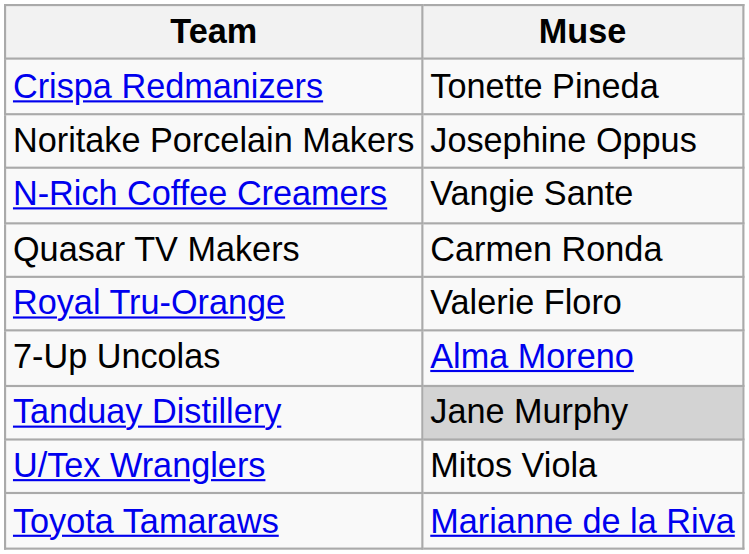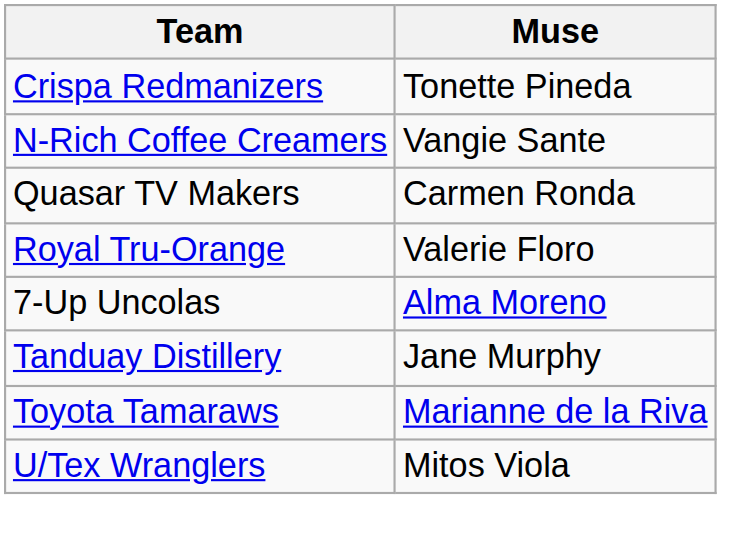 <table class="wikitable sortable sortable">
 <tr>
 <th style= width="45%">Team</th>
 <th style= width="55%">Muse</th>
 </tr>
 <tr>
 <td><a href='#'>Crispa Redmanizers</a></td>
 <td>Tonette Pineda</td>
-</tr>
-<tr>
-<td>Noritake Porcelain Makers</td>
-<td>Josephine Oppus</td>
 </tr>
 <tr>
 <td><a href='#'>N-Rich Coffee Creamers</a></td>
 <td>Vangie Sante</td>
 </tr>
 <tr>
 <td>Quasar TV Makers</td>
 <td>Carmen Ronda</td>
 </tr>
 <tr>
 <td><a href='#'>Royal Tru-Orange</a></td>
 <td>Valerie Floro</td>
 </tr>
 <tr>
 <td>7-Up Uncolas</td>
 <td><a href='#'>Alma Moreno</a></td>
 </tr>
 <tr>
 <td><a href='#'>Tanduay Distillery</a></td>
-<td style="background: lightgrey;">Jane Murphy</td>
+<td>Jane Murphy</td>
+</tr>
+<tr>
+<td><a href='#'>Toyota Tamaraws</a></td>
+<td><a href='#'>Marianne de la Riva</a></td>
 </tr>
 <tr>
 <td><a href='#'>U/Tex Wranglers</a></td>
 <td>Mitos Viola</td>
 </tr>
-<tr>
-<td><a href='#'>Toyota Tamaraws</a></td>
-<td><a href='#'>Marianne de la Riva</a></td>
-</tr>
 </table>
